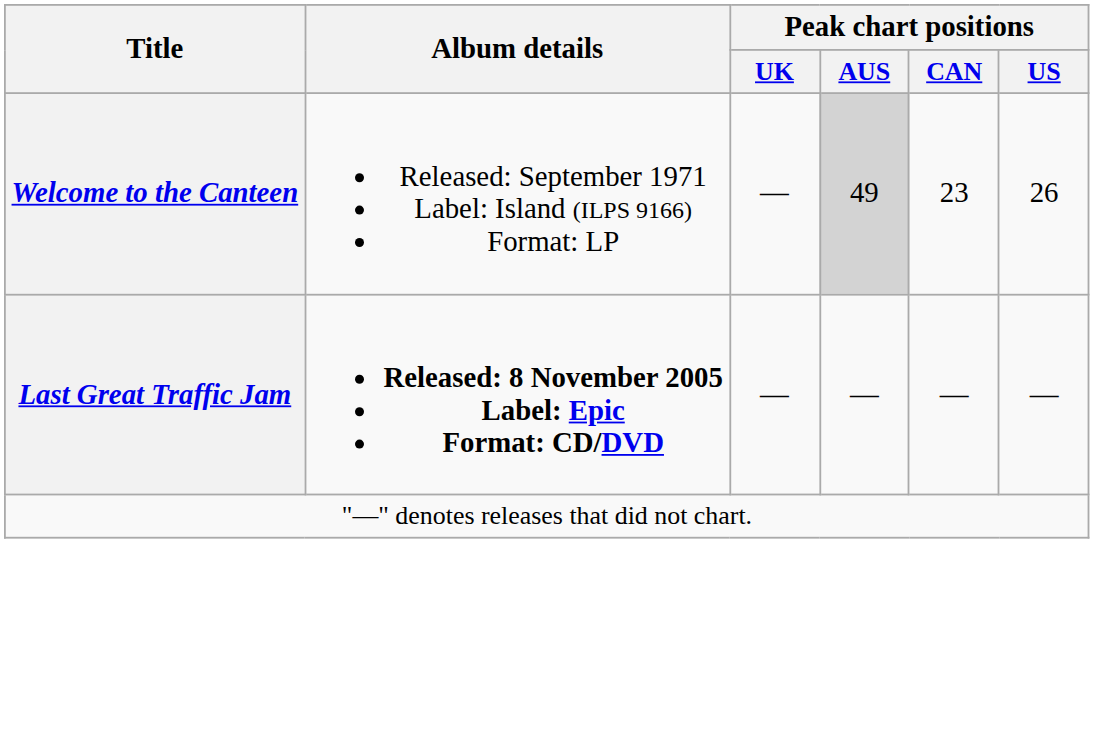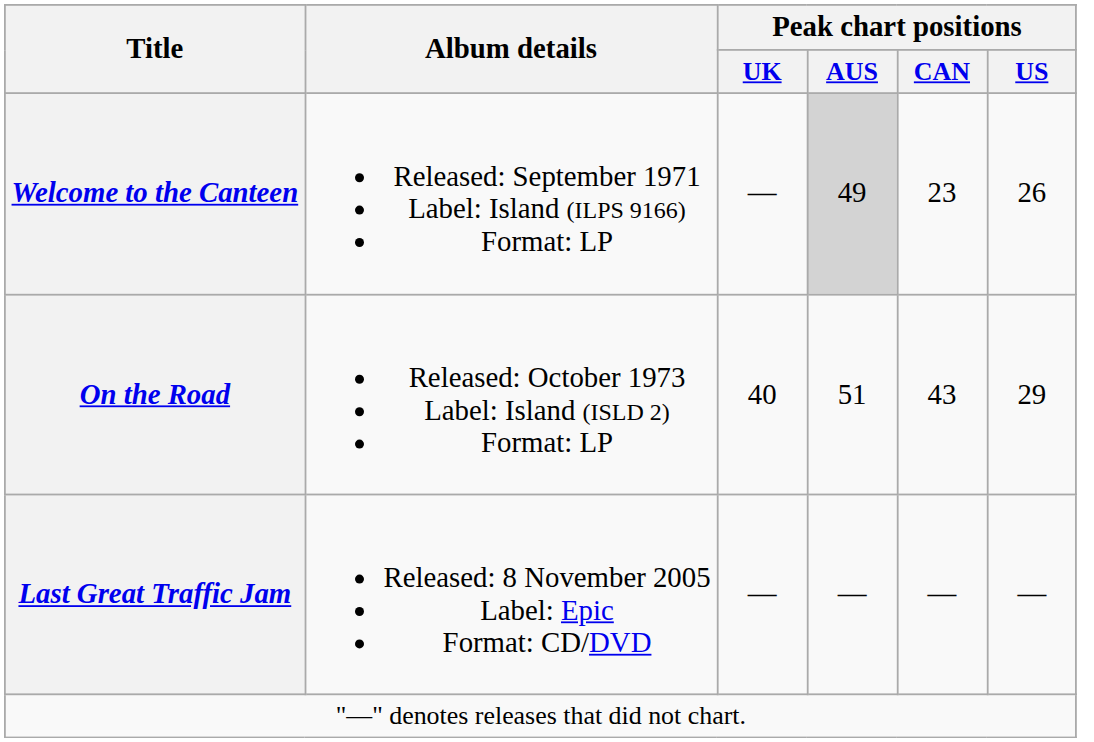 <table class="wikitable plainrowheaders" style="text-align:center;" border="1">
 <tr>
 <th scope="col" rowspan="2">Title</th>
 <th scope="col" rowspan="2">Album details</th>
 <th scope="col" colspan="4">Peak chart positions</th>
 </tr>
 <tr>
 <th style="width:3em;font-size:90%"><a href='#'>UK</a><br></th>
 <th style="width:3em;font-size:90%"><a href='#'>AUS</a><br></th>
 <th style="width:3em;font-size:90%"><a href='#'>CAN</a><br></th>
 <th style="width:3em;font-size:90%"><a href='#'>US</a><br></th>
 </tr>
 <tr>
 <th scope="row"><em><a href='#'>Welcome to the Canteen</a></em></th>
 <td><br><ul><li>Released: September 1971</li><li>Label: Island <small>(ILPS 9166)</small></li><li>Format: LP</li></ul></td>
 <td>—</td>
 <td style="background: lightgrey;">49</td>
 <td>23</td>
 <td>26</td>
 </tr>
 <tr>
+<th scope="row"><em><a href='#'>On the Road</a></em></th>
+<td><br><ul><li>Released: October 1973</li><li>Label: Island <small>(ISLD 2)</small></li><li>Format: LP</li></ul></td>
+<td>40</td>
+<td>51</td>
+<td>43</td>
+<td>29</td>
+</tr>
+<tr>
 <th scope="row"><em><a href='#'>Last Great Traffic Jam</a></em></th>
-<td><strong><br><ul><li>Released: 8 November 2005</li><li>Label: <a href='#'>Epic</a></li><li>Format: CD/<a href='#'>DVD</a></li></ul></strong></td>
+<td><br><ul><li>Released: 8 November 2005</li><li>Label: <a href='#'>Epic</a></li><li>Format: CD/<a href='#'>DVD</a></li></ul></td>
 <td>—</td>
 <td>—</td>
 <td>—</td>
 <td>—</td>
 </tr>
 <tr>
 <td colspan="6" style="font-size:90%">"—" denotes releases that did not chart.</td>
 </tr>
 </table>
